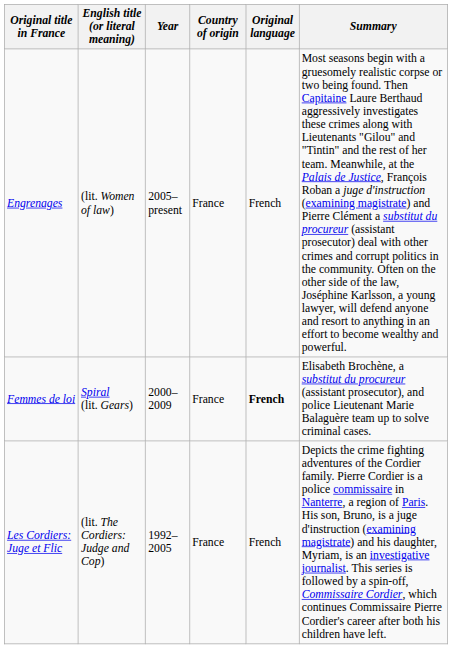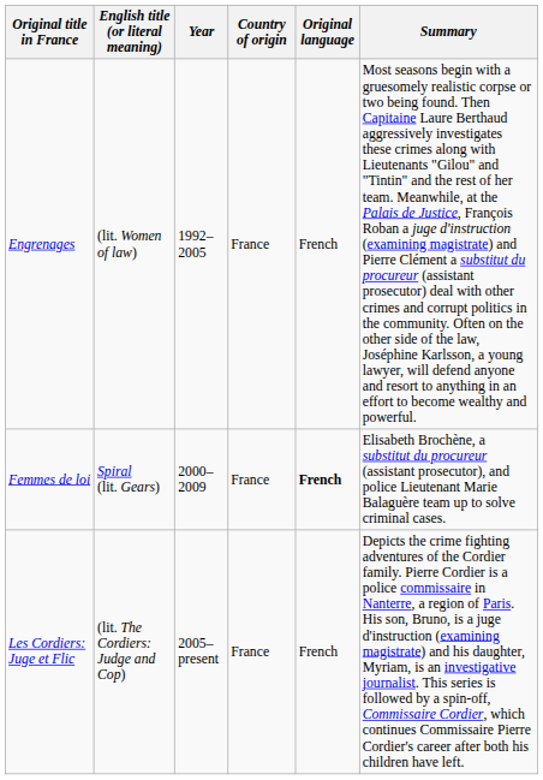 <table class="wikitable">
 <tr>
 <th style="width:140px;"><em>Original title in France</em></th>
 <th style="width:140px;"><em>English title<br>(or literal meaning)</em></th>
 <th style="width:70px;"><em>Year</em></th>
 <th style="width:110px;"><em>Country of origin</em></th>
 <th style="width:75px;"><em>Original language</em></th>
 <th style="width:480px;"><em>Summary</em></th>
 </tr>
 <tr>
 <td><em><a href='#'>Engrenages</a></em></td>
 <td>(lit. <em>Women of law</em>)</td>
-<td>2005–present</td>
+<td>1992–2005</td>
 <td>France</td>
 <td>French</td>
 <td>Most seasons begin with a gruesomely realistic corpse or two being found. Then <a href='#'>Capitaine</a> Laure Berthaud aggressively investigates these crimes along with Lieutenants "Gilou" and "Tintin" and the rest of her team. Meanwhile, at the <em><a href='#'>Palais de Justice</a></em>, François Roban a <em>juge d'instruction</em> (<a href='#'>examining magistrate</a>) and Pierre Clément a <em><a href='#'>substitut du procureur</a></em> (assistant prosecutor) deal with other crimes and corrupt politics in the community. Often on the other side of the law, Joséphine Karlsson, a young lawyer, will defend anyone and resort to anything in an effort to become wealthy and powerful.</td>
 </tr>
 <tr>
 <td><em><a href='#'>Femmes de loi</a></em></td>
 <td><em><a href='#'>Spiral</a></em><br>(lit. <em>Gears</em>)</td>
 <td>2000–2009</td>
 <td>France</td>
 <td><strong>French</strong></td>
 <td>Elisabeth Brochène, a <em><a href='#'>substitut du procureur</a></em> (assistant prosecutor), and police Lieutenant Marie Balaguère team up to solve criminal cases.</td>
 </tr>
 <tr>
 <td><em><a href='#'>Les Cordiers: Juge et Flic</a></em></td>
 <td>(lit. <em>The Cordiers: Judge and Cop</em>)</td>
-<td>1992–2005</td>
+<td>2005–present</td>
 <td>France</td>
 <td>French</td>
 <td>Depicts the crime fighting adventures of the Cordier family. Pierre Cordier is a police <a href='#'>commissaire</a> in <a href='#'>Nanterre</a>, a region of <a href='#'>Paris</a>. His son, Bruno, is a juge d'instruction (<a href='#'>examining magistrate</a>) and his daughter, Myriam, is an <a href='#'>investigative journalist</a>. This series is followed by a spin-off, <em><a href='#'>Commissaire Cordier</a></em>, which continues Commissaire Pierre Cordier's career after both his children have left.</td>
 </tr>
 </table>
